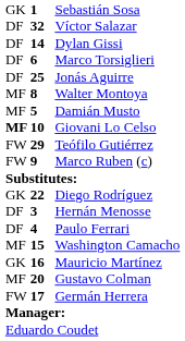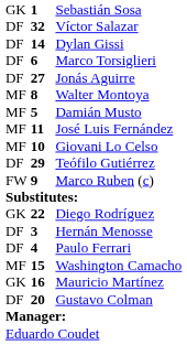 <table cellspacing="0" cellpadding="0" style="font-size:90%; margin:0.2em auto;">
 <tr>
 <th width="25"></th>
 <th width="25"></th>
 </tr>
 <tr>
 <td>GK</td>
 <td><strong>1</strong></td>
 <td> <a href='#'>Sebastián Sosa</a></td>
 </tr>
 <tr>
 <td>DF</td>
 <td><strong>32</strong></td>
 <td> <a href='#'>Víctor Salazar</a></td>
 <td></td>
 <td></td>
 </tr>
 <tr>
 <td>DF</td>
 <td><strong>14</strong></td>
 <td> <a href='#'>Dylan Gissi</a></td>
 <td></td>
 </tr>
 <tr>
 <td>DF</td>
 <td><strong>6</strong></td>
 <td> <a href='#'>Marco Torsiglieri</a></td>
 <td></td>
 </tr>
 <tr>
 <td>DF</td>
-<td><strong>25</strong></td>
+<td><strong>27</strong></td>
 <td> <a href='#'>Jonás Aguirre</a></td>
 </tr>
 <tr>
 <td>MF</td>
 <td><strong>8</strong></td>
 <td> <a href='#'>Walter Montoya</a></td>
 <td></td>
 </tr>
 <tr>
 <td>MF</td>
 <td><strong>5</strong></td>
 <td> <a href='#'>Damián Musto</a></td>
 <td></td>
 </tr>
 <tr>
-<td><strong>MF</strong></td>
+<td>MF</td>
+<td><strong>11</strong></td>
+<td> <a href='#'>José Luis Fernández</a></td>
+<td></td>
+<td></td>
+</tr>
+<tr>
+<td>MF</td>
 <td><strong>10</strong></td>
 <td> <a href='#'>Giovani Lo Celso</a></td>
 <td></td>
 <td></td>
 </tr>
 <tr>
-<td>FW</td>
+<td>DF</td>
 <td><strong>29</strong></td>
 <td> <a href='#'>Teófilo Gutiérrez</a></td>
 </tr>
 <tr>
 <td>FW</td>
 <td><strong>9</strong></td>
 <td> <a href='#'>Marco Ruben</a> (<a href='#'>c</a>)</td>
 <td></td>
 </tr>
 <tr>
 </tr>
 <tr>
 <td colspan=3><strong>Substitutes:</strong></td>
 </tr>
 <tr>
 <td>GK</td>
 <td><strong>22</strong></td>
 <td> <a href='#'>Diego Rodríguez</a></td>
 </tr>
 <tr>
 <td>DF</td>
 <td><strong>3</strong></td>
 <td> <a href='#'>Hernán Menosse</a></td>
 </tr>
 <tr>
 <td>DF</td>
 <td><strong>4</strong></td>
 <td> <a href='#'>Paulo Ferrari</a></td>
 </tr>
 <tr>
 <td>MF</td>
 <td><strong>15</strong></td>
 <td> <a href='#'>Washington Camacho</a></td>
 <td></td>
 <td></td>
 </tr>
 <tr>
 <td>GK</td>
 <td><strong>16</strong></td>
 <td> <a href='#'>Mauricio Martínez</a></td>
 <td></td>
 <td></td>
 </tr>
 <tr>
-<td>MF</td>
+<td>DF</td>
 <td><strong>20</strong></td>
 <td> <a href='#'>Gustavo Colman</a></td>
-</tr>
-<tr>
-<td>FW</td>
-<td><strong>17</strong></td>
-<td> <a href='#'>Germán Herrera</a></td>
-<td></td>
-<td></td>
 </tr>
 <tr>
 <td colspan=3><strong>Manager:</strong></td>
 </tr>
 <tr>
 <td colspan=4> <a href='#'>Eduardo Coudet</a></td>
 </tr>
 </table>
